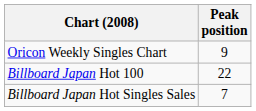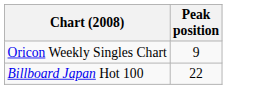 <table class="wikitable sortable" border="1">
 <tr>
 <th>Chart (2008)</th>
 <th>Peak<br>position</th>
 </tr>
 <tr>
 <td><a href='#'>Oricon</a> Weekly Singles Chart</td>
 <td style="text-align:center;">9</td>
 </tr>
 <tr>
 <td><em><a href='#'>Billboard Japan</a></em> Hot 100</td>
 <td style="text-align:center;">22</td>
 </tr>
-<tr>
-<td><em>Billboard Japan</em> Hot Singles Sales</td>
-<td style="text-align:center;">7</td>
-</tr>
 </table>
